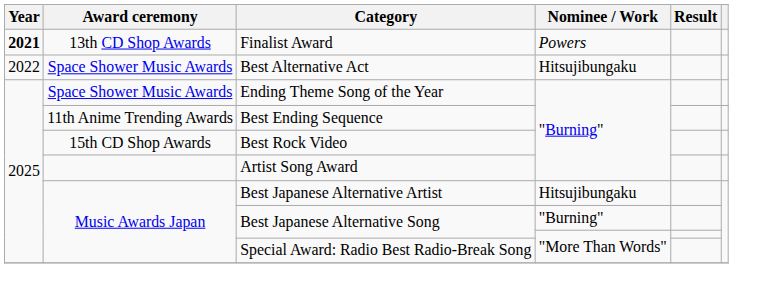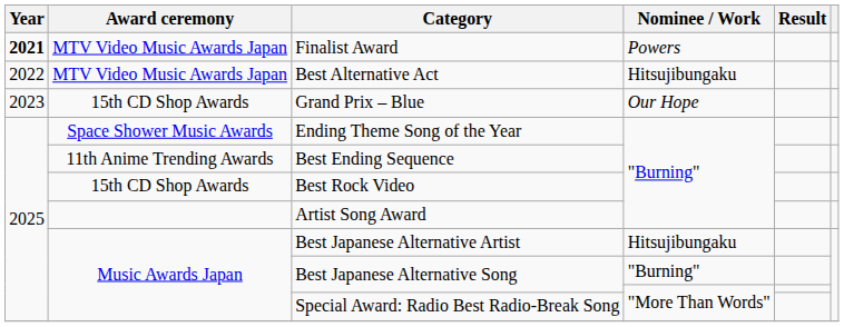 <table class="wikitable plainrowheaders sortable">
 <tr>
 <th scope="col">Year</th>
 <th scope="col">Award ceremony</th>
 <th scope="col">Category</th>
 <th scope="col">Nominee / Work</th>
 <th scope="col">Result</th>
 <th scope="col" class="unsortable"></th>
 </tr>
 <tr>
 <td align="center"><strong>2021</strong></td>
-<td align="center">13th <a href='#'>CD Shop Awards</a></td>
+<td align="center"><a href='#'>MTV Video Music Awards Japan</a></td>
 <td>Finalist Award</td>
 <td><em>Powers</em></td>
 <td></td>
 <td style="text-align:center;"></td>
 </tr>
 <tr>
 <td align="center">2022</td>
-<td align="center"><a href='#'>Space Shower Music Awards</a></td>
+<td align="center"><a href='#'>MTV Video Music Awards Japan</a></td>
 <td>Best Alternative Act</td>
 <td>Hitsujibungaku</td>
+<td></td>
+<td style="text-align:center;"></td>
+</tr>
+<tr>
+<td align="center">2023</td>
+<td align="center">15th CD Shop Awards</td>
+<td>Grand Prix – Blue</td>
+<td><em>Our Hope</em></td>
 <td></td>
 <td style="text-align:center;"></td>
 </tr>
 <tr>
 <td rowspan="8" align="center">2025</td>
 <td align="center"><a href='#'>Space Shower Music Awards</a></td>
 <td>Ending Theme Song of the Year</td>
 <td rowspan="4">"<a href='#'>Burning</a>"</td>
 <td></td>
 <td style="text-align:center;"></td>
 </tr>
 <tr>
 <td align="center">11th Anime Trending Awards</td>
 <td>Best Ending Sequence</td>
 <td></td>
 <td style="text-align:center;"></td>
 </tr>
 <tr>
 <td align="center">15th CD Shop Awards</td>
 <td>Best Rock Video</td>
 <td></td>
 <td style="text-align:center;"></td>
 </tr>
 <tr>
 <td align="center"></td>
 <td>Artist Song Award</td>
 <td></td>
 <td style="text-align:center;"></td>
 </tr>
 <tr>
 <td rowspan="4" align="center"><a href='#'>Music Awards Japan</a></td>
 <td>Best Japanese Alternative Artist</td>
 <td>Hitsujibungaku</td>
 <td></td>
 <td rowspan="4" style="text-align:center;"></td>
 </tr>
 <tr>
 <td rowspan="2">Best Japanese Alternative Song</td>
 <td>"Burning"</td>
 <td></td>
 </tr>
 <tr>
 <td rowspan="2">"More Than Words"</td>
 <td></td>
 </tr>
 <tr>
 <td>Special Award: Radio Best Radio-Break Song</td>
 <td></td>
 </tr>
 <tr>
 </tr>
 </table>
